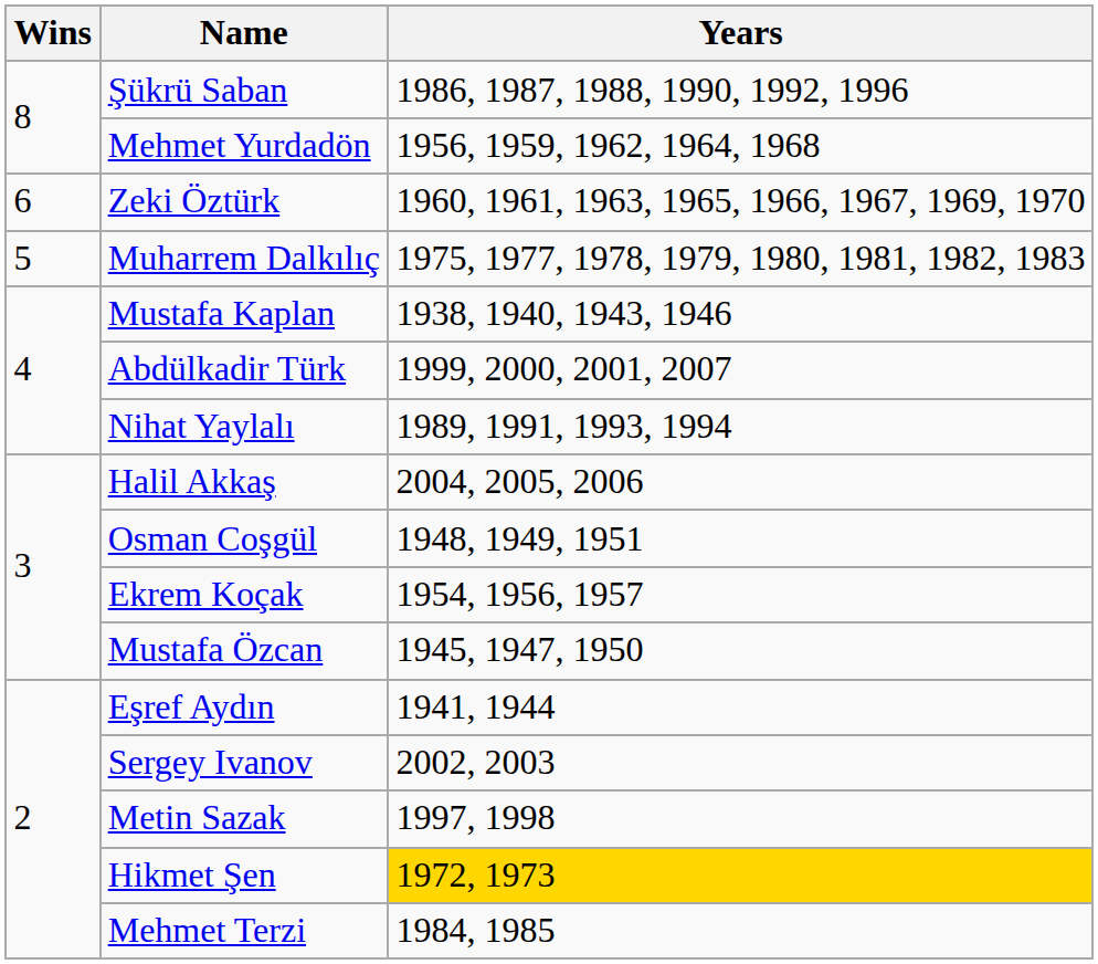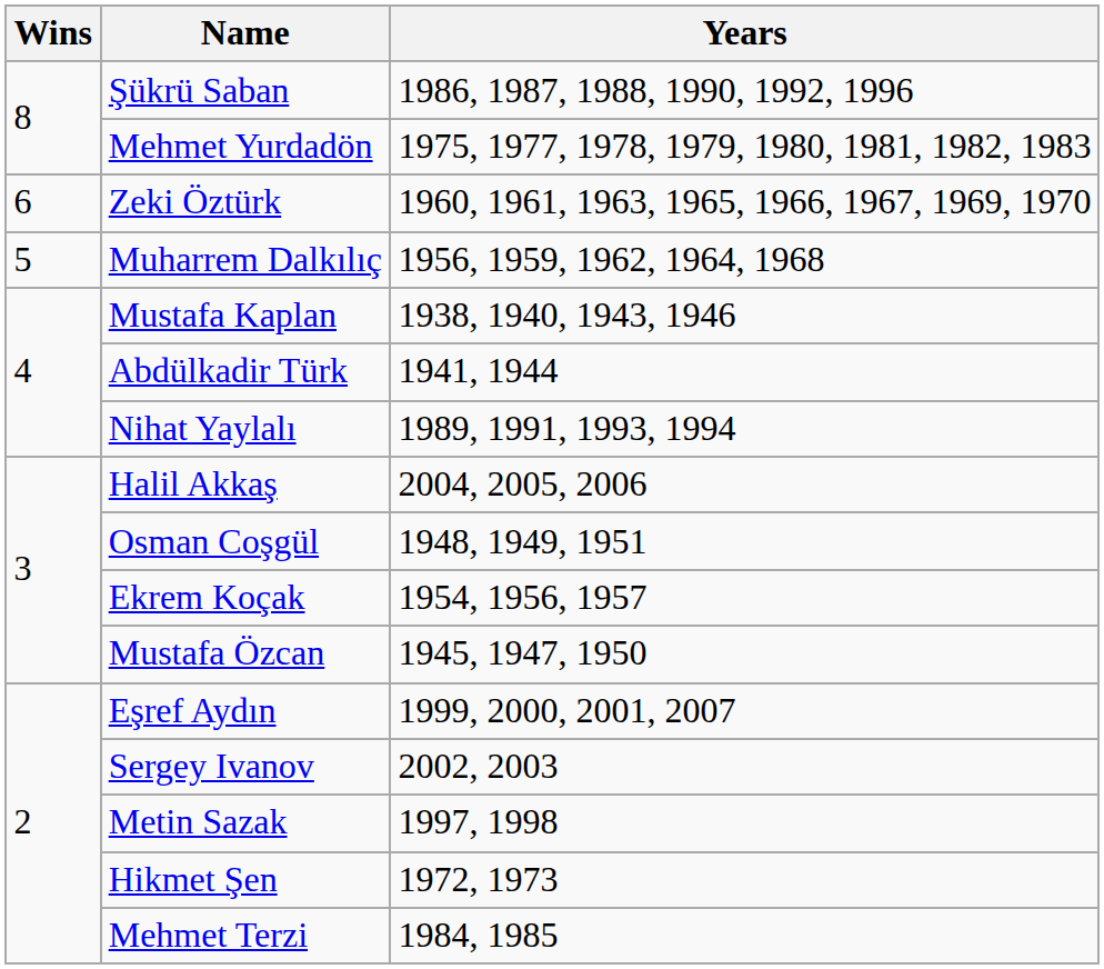 <table class="wikitable">
 <tr>
 <th>Wins</th>
 <th>Name</th>
 <th>Years</th>
 </tr>
 <tr>
 <td rowspan=2>8</td>
 <td><a href='#'>Şükrü Saban</a></td>
 <td>1986, 1987, 1988, 1990, 1992, 1996</td>
 </tr>
 <tr>
 <td><a href='#'>Mehmet Yurdadön</a></td>
-<td>1956, 1959, 1962, 1964, 1968</td>
+<td>1975, 1977, 1978, 1979, 1980, 1981, 1982, 1983</td>
 </tr>
 <tr>
 <td>6</td>
 <td><a href='#'>Zeki Öztürk</a></td>
 <td>1960, 1961, 1963, 1965, 1966, 1967, 1969, 1970</td>
 </tr>
 <tr>
 <td>5</td>
 <td><a href='#'>Muharrem Dalkılıç</a></td>
-<td>1975, 1977, 1978, 1979, 1980, 1981, 1982, 1983</td>
+<td>1956, 1959, 1962, 1964, 1968</td>
 </tr>
 <tr>
 <td rowspan=3>4</td>
 <td><a href='#'>Mustafa Kaplan</a></td>
 <td>1938, 1940, 1943, 1946</td>
 </tr>
 <tr>
 <td><a href='#'>Abdülkadir Türk</a></td>
-<td>1999, 2000, 2001, 2007</td>
+<td>1941, 1944</td>
 </tr>
 <tr>
 <td><a href='#'>Nihat Yaylalı</a></td>
 <td>1989, 1991, 1993, 1994</td>
 </tr>
 <tr>
 <td rowspan=4>3</td>
 <td><a href='#'>Halil Akkaş</a></td>
 <td>2004, 2005, 2006</td>
 </tr>
 <tr>
 <td><a href='#'>Osman Coşgül</a></td>
 <td>1948, 1949, 1951</td>
 </tr>
 <tr>
 <td><a href='#'>Ekrem Koçak</a></td>
 <td>1954, 1956, 1957</td>
 </tr>
 <tr>
 <td><a href='#'>Mustafa Özcan</a></td>
 <td>1945, 1947, 1950</td>
 </tr>
 <tr>
 <td rowspan=5>2</td>
 <td><a href='#'>Eşref Aydın</a></td>
-<td>1941, 1944</td>
+<td>1999, 2000, 2001, 2007</td>
 </tr>
 <tr>
 <td><a href='#'>Sergey Ivanov</a></td>
 <td>2002, 2003</td>
 </tr>
 <tr>
 <td><a href='#'>Metin Sazak</a></td>
 <td>1997, 1998</td>
 </tr>
 <tr>
 <td><a href='#'>Hikmet Şen</a></td>
-<td style="background: gold;">1972, 1973</td>
+<td>1972, 1973</td>
 </tr>
 <tr>
 <td><a href='#'>Mehmet Terzi</a></td>
 <td>1984, 1985</td>
 </tr>
 </table>
